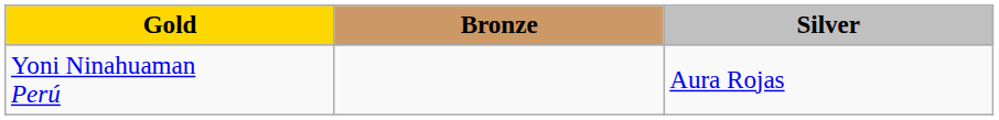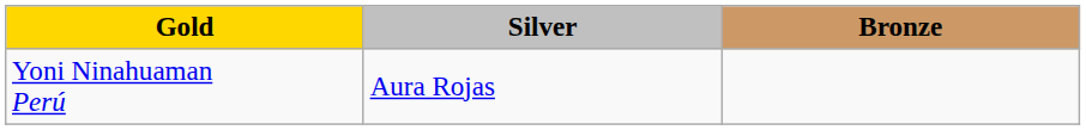 <table class="wikitable" style="text-align:left">
 <tr align="center">
 <td width=200 bgcolor=gold><strong>Gold</strong></td>
+<td width=200 bgcolor=silver><strong>Silver</strong></td>
 <td width=200 bgcolor=CC9966><strong>Bronze</strong></td>
-<td width=200 bgcolor=silver><strong>Silver</strong></td>
 </tr>
 <tr>
 <td><a href='#'>Yoni Ninahuaman</a><br><em> <a href='#'>Perú</a></em></td>
+<td><a href='#'>Aura Rojas</a><br><em></em></td>
 <td></td>
-<td><a href='#'>Aura Rojas</a><br><em></em></td>
 </tr>
 </table>
